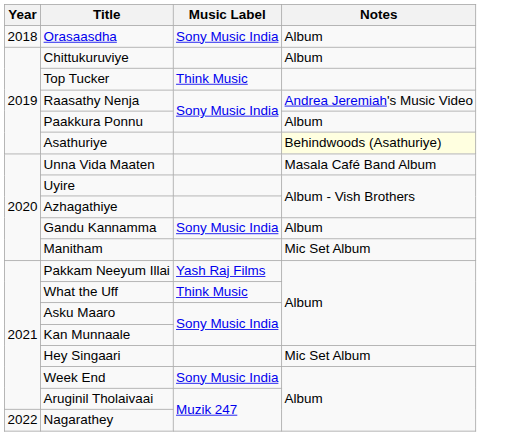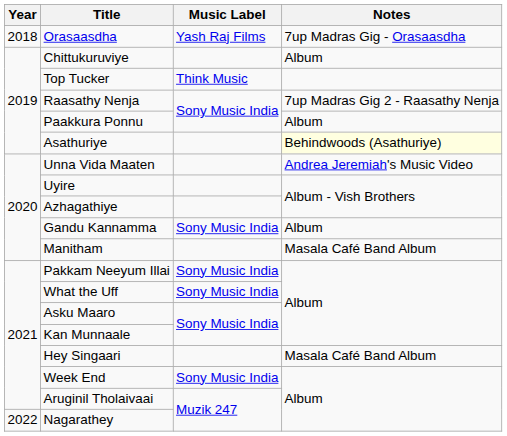 <table class="wikitable">
 <tr>
 <th>Year</th>
 <th>Title</th>
 <th>Music Label</th>
 <th>Notes</th>
 </tr>
 <tr>
 <td>2018</td>
 <td><a href='#'>Orasaasdha</a></td>
-<td><a href='#'>Sony Music India</a></td>
-<td>Album</td>
+<td><a href='#'>Yash Raj Films</a></td>
+<td>7up Madras Gig - <a href='#'>Orasaasdha</a></td>
 </tr>
 <tr>
 <td rowspan="5">2019</td>
 <td>Chittukuruviye</td>
 <td></td>
 <td>Album</td>
 </tr>
 <tr>
 <td>Top Tucker</td>
 <td><a href='#'>Think Music</a></td>
 <td></td>
 </tr>
 <tr>
 <td>Raasathy Nenja</td>
 <td rowspan="2"><a href='#'>Sony Music India</a></td>
-<td><a href='#'>Andrea Jeremiah</a>'s Music Video</td>
+<td>7up Madras Gig 2 - Raasathy Nenja</td>
 </tr>
 <tr>
 <td>Paakkura Ponnu</td>
 <td>Album</td>
 </tr>
 <tr>
 <td>Asathuriye</td>
 <td></td>
 <td style="background: lightyellow;">Behindwoods (Asathuriye)</td>
 </tr>
 <tr>
 <td rowspan="5">2020</td>
 <td>Unna Vida Maaten</td>
 <td></td>
-<td>Masala Café Band Album</td>
+<td><a href='#'>Andrea Jeremiah</a>'s Music Video</td>
 </tr>
 <tr>
 <td>Uyire</td>
 <td></td>
 <td rowspan="2">Album - Vish Brothers</td>
 </tr>
 <tr>
 <td>Azhagathiye</td>
 <td></td>
 </tr>
 <tr>
 <td>Gandu Kannamma</td>
 <td><a href='#'>Sony Music India</a></td>
 <td>Album</td>
 </tr>
 <tr>
 <td>Manitham</td>
 <td></td>
-<td>Mic Set Album</td>
+<td>Masala Café Band Album</td>
 </tr>
 <tr>
 <td rowspan="7">2021</td>
 <td>Pakkam Neeyum Illai</td>
-<td><a href='#'>Yash Raj Films</a></td>
+<td><a href='#'>Sony Music India</a></td>
 <td rowspan="4">Album</td>
 </tr>
 <tr>
 <td>What the Uff</td>
-<td><a href='#'>Think Music</a></td>
+<td><a href='#'>Sony Music India</a></td>
 </tr>
 <tr>
 <td>Asku Maaro</td>
 <td rowspan="2"><a href='#'>Sony Music India</a></td>
 </tr>
 <tr>
 <td>Kan Munnaale</td>
 </tr>
 <tr>
 <td>Hey Singaari</td>
 <td></td>
-<td>Mic Set Album</td>
+<td>Masala Café Band Album</td>
 </tr>
 <tr>
 <td>Week End</td>
 <td><a href='#'>Sony Music India</a></td>
 <td rowspan="3">Album</td>
 </tr>
 <tr>
 <td>Aruginil Tholaivaai</td>
 <td rowspan="2"><a href='#'>Muzik 247</a></td>
 </tr>
 <tr>
 <td>2022</td>
 <td>Nagarathey</td>
 </tr>
 </table>
